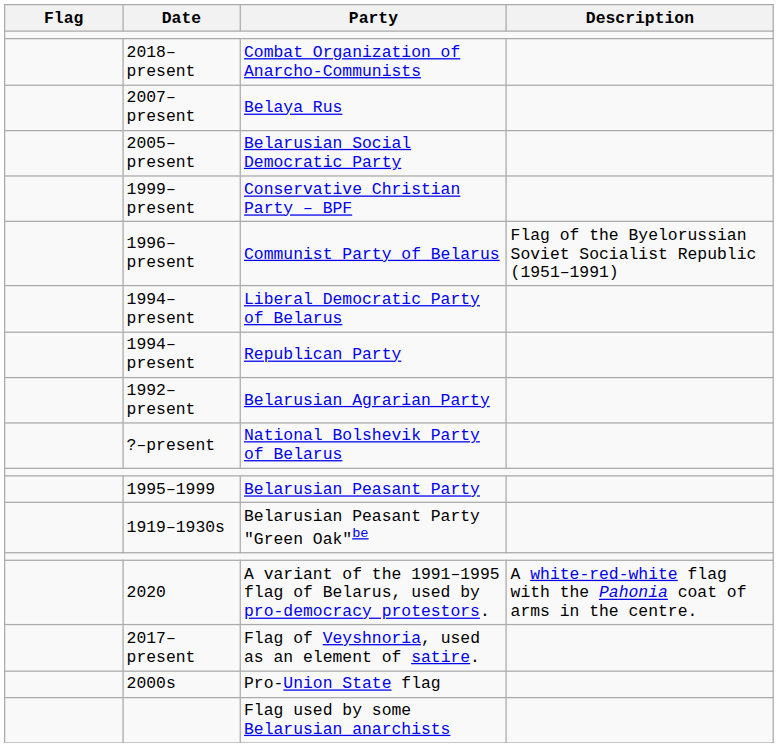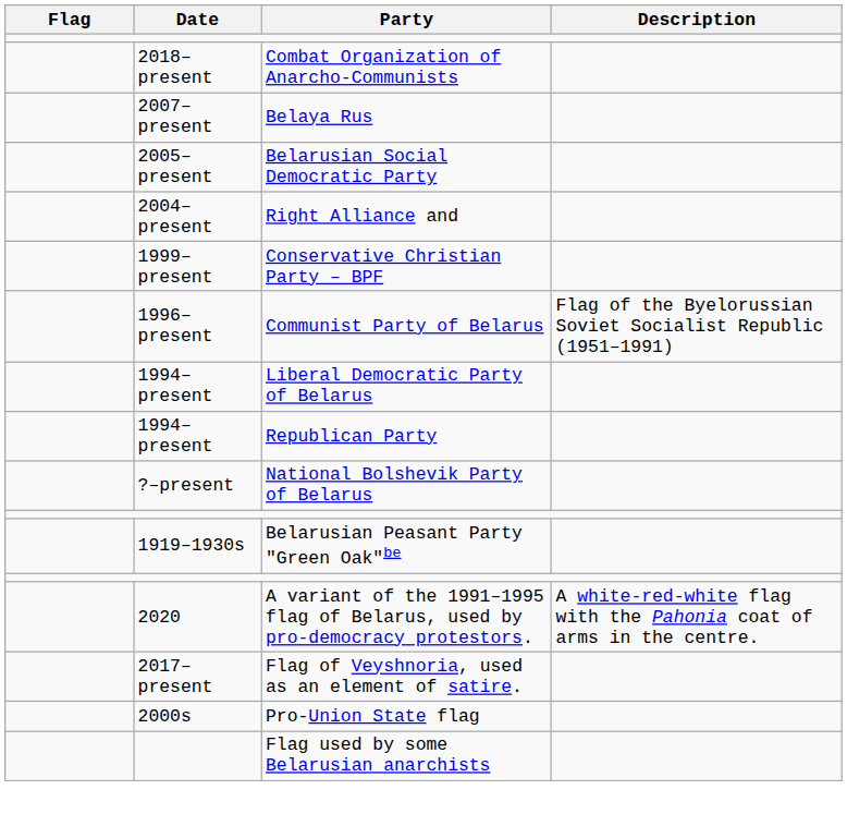 <table class="wikitable">
 <tr>
 <th style="width:110px;">Flag</th>
 <th style="width:100px;">Date</th>
 <th style="width:250px;">Party</th>
 <th style="width:250px;">Description</th>
 </tr>
 <tr>
 <td colspan="4"></td>
 </tr>
 <tr>
 <td></td>
 <td>2018–present</td>
 <td><a href='#'>Combat Organization of Anarcho-Communists</a></td>
 <td></td>
 </tr>
 <tr>
 <td></td>
 <td>2007–present</td>
 <td><a href='#'>Belaya Rus</a></td>
 <td></td>
 </tr>
 <tr>
 <td></td>
 <td>2005–present</td>
 <td><a href='#'>Belarusian Social Democratic Party</a></td>
 <td></td>
 </tr>
 <tr>
 <td></td>
+<td>2004–present</td>
+<td><a href='#'>Right Alliance</a> and </td>
+<td></td>
+</tr>
+<tr>
+<td></td>
 <td>1999–present</td>
 <td><a href='#'>Conservative Christian Party – BPF</a></td>
 <td></td>
 </tr>
 <tr>
 <td></td>
 <td>1996–present</td>
 <td><a href='#'>Communist Party of Belarus</a></td>
 <td>Flag of the Byelorussian Soviet Socialist Republic (1951–1991)</td>
 </tr>
 <tr>
 <td><br></td>
 <td>1994–present</td>
 <td><a href='#'>Liberal Democratic Party of Belarus</a></td>
 <td></td>
 </tr>
 <tr>
 <td></td>
 <td>1994–present</td>
 <td><a href='#'>Republican Party</a></td>
 <td></td>
 </tr>
 <tr>
 <td></td>
-<td>1992–present</td>
-<td><a href='#'>Belarusian Agrarian Party</a></td>
-<td></td>
-</tr>
-<tr>
-<td></td>
 <td>?–present</td>
 <td><a href='#'>National Bolshevik Party of Belarus</a></td>
 <td></td>
 </tr>
 <tr>
 <td colspan="4"></td>
-</tr>
-<tr>
-<td></td>
-<td>1995–1999</td>
-<td><a href='#'>Belarusian Peasant Party</a></td>
-<td></td>
 </tr>
 <tr>
 <td><br></td>
 <td>1919–1930s</td>
 <td>Belarusian Peasant Party "Green Oak"<sup><a href='#'>be</a></sup></td>
 <td></td>
 </tr>
 <tr>
 <td colspan="4"></td>
 </tr>
 <tr>
 <td></td>
 <td>2020</td>
 <td>A variant of the 1991–1995 flag of Belarus, used by <a href='#'>pro-democracy protestors</a>.</td>
 <td>A <a href='#'>white-red-white</a> flag with the <em><a href='#'>Pahonia</a></em> coat of arms in the centre.</td>
 </tr>
 <tr>
 <td></td>
 <td>2017–present</td>
 <td>Flag of <a href='#'>Veyshnoria</a>, used as an element of <a href='#'>satire</a>.</td>
 <td></td>
 </tr>
 <tr>
 <td></td>
 <td>2000s</td>
 <td>Pro-<a href='#'>Union State</a> flag</td>
 <td></td>
 </tr>
 <tr>
 <td></td>
 <td></td>
 <td>Flag used by some <a href='#'>Belarusian anarchists</a></td>
 <td></td>
 </tr>
 </table>
